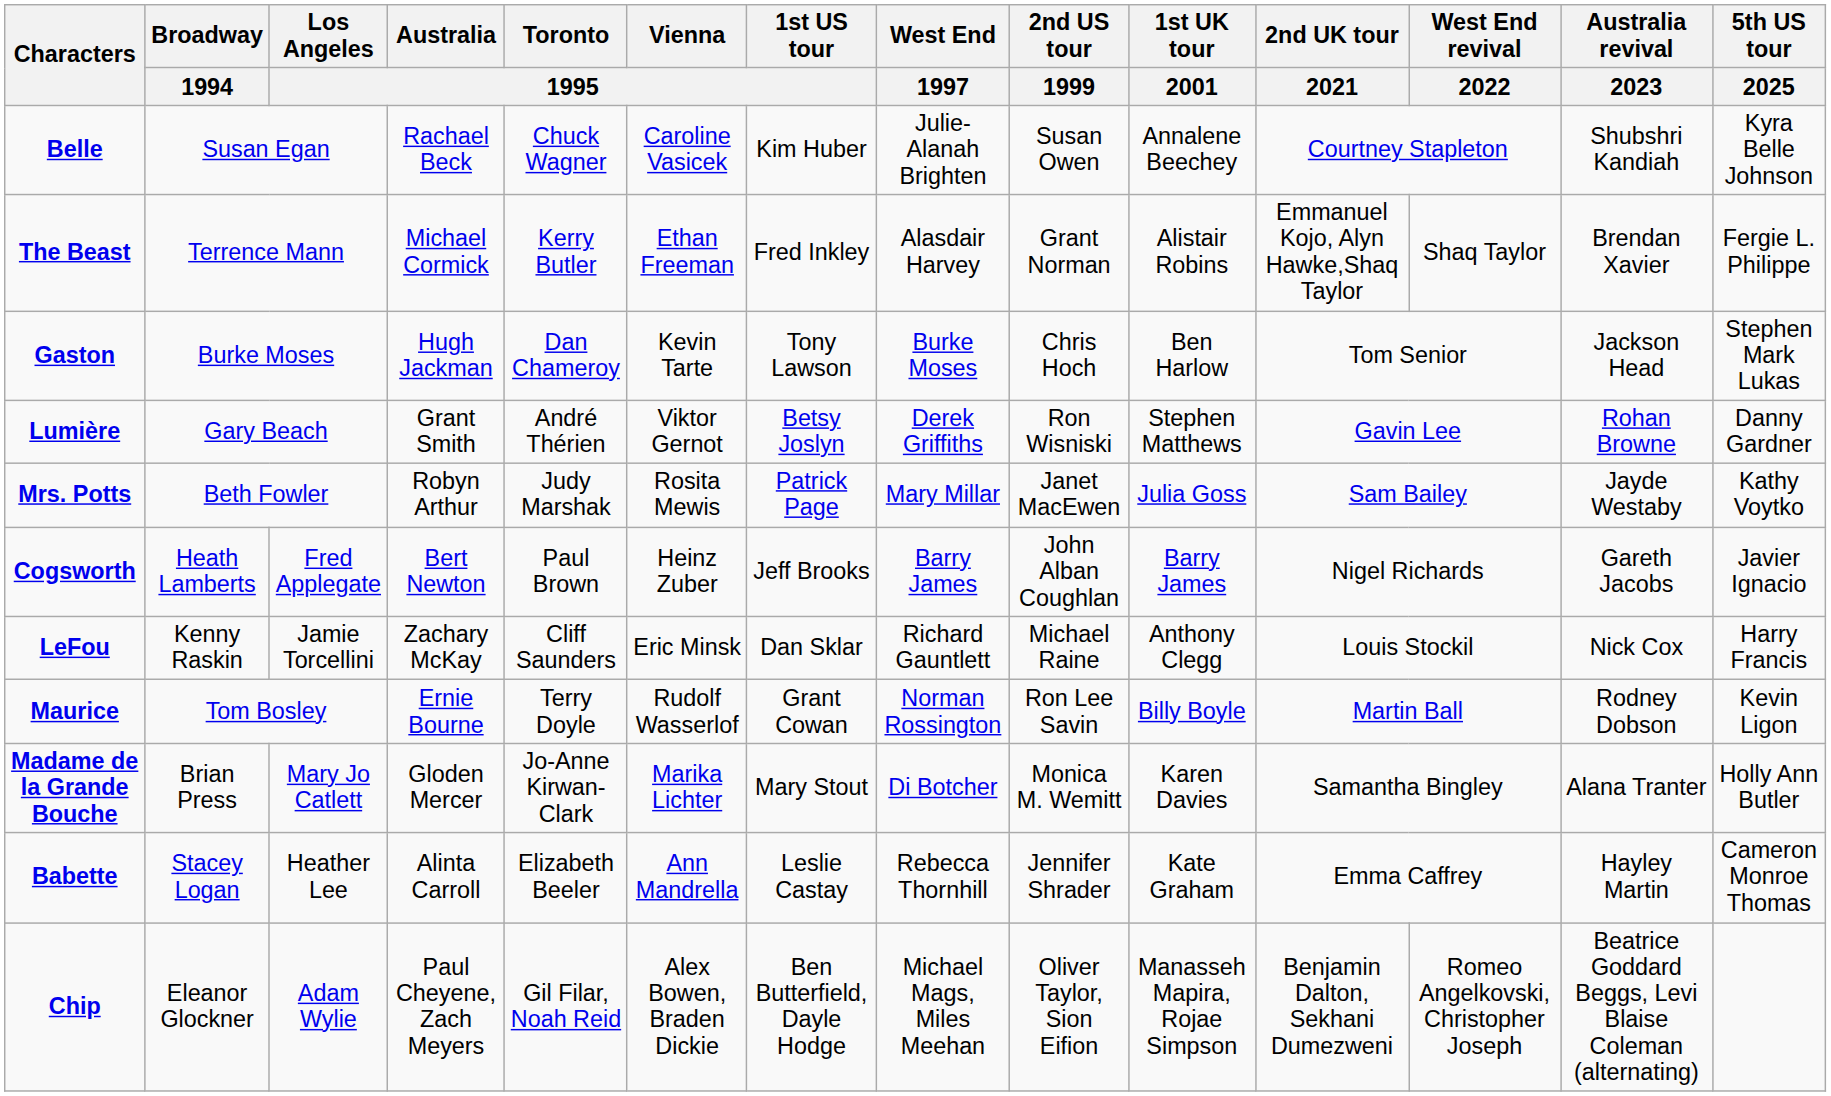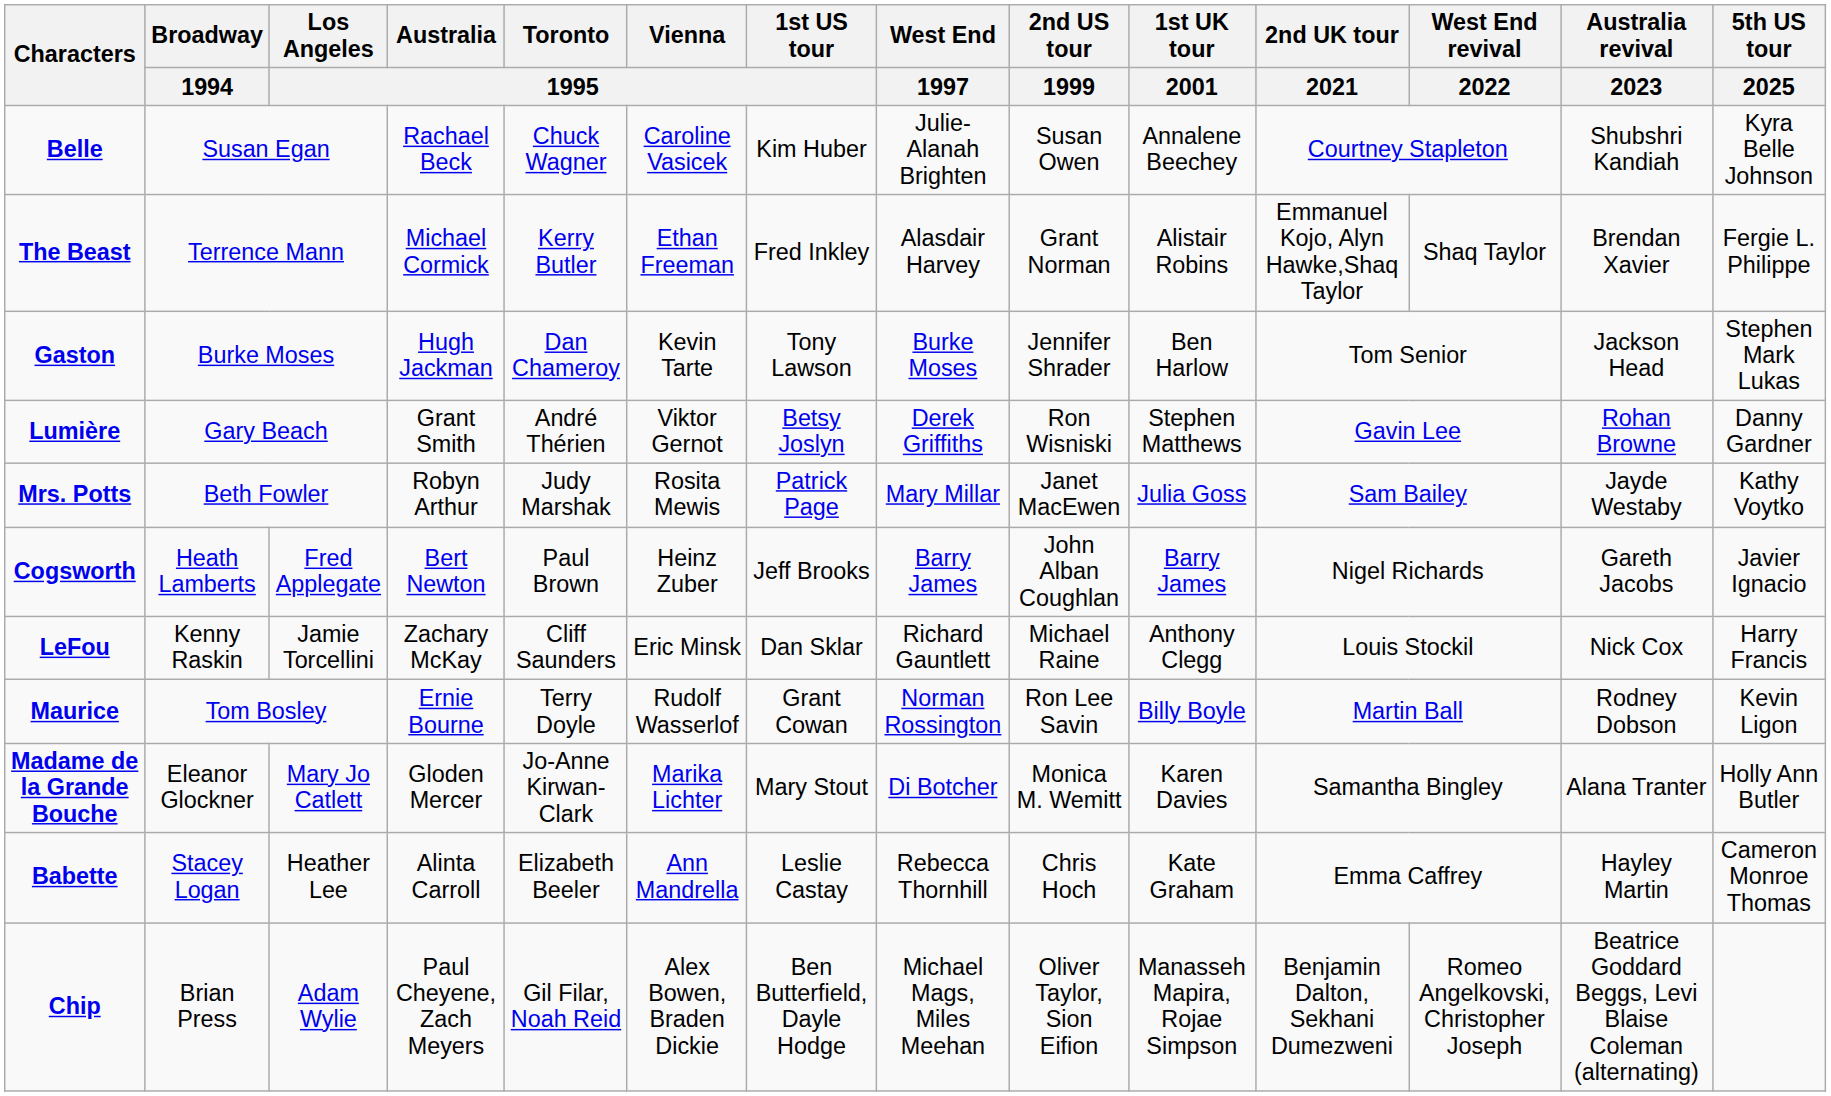 <table class="wikitable">
 <tr>
 <th rowspan=2>Characters</th>
 <th>Broadway</th>
 <th>Los Angeles</th>
 <th>Australia</th>
 <th>Toronto</th>
 <th>Vienna</th>
 <th>1st US tour</th>
 <th>West End</th>
 <th>2nd US tour</th>
 <th>1st UK tour</th>
 <th>2nd UK tour</th>
 <th>West End revival</th>
 <th>Australia revival</th>
 <th>5th US tour</th>
 </tr>
 <tr>
 <th>1994</th>
 <th colspan=5>1995</th>
 <th>1997</th>
 <th>1999</th>
 <th>2001</th>
 <th>2021</th>
 <th>2022</th>
 <th>2023</th>
 <th>2025</th>
 </tr>
 <tr>
 <td align="center"><strong><a href='#'>Belle</a></strong></td>
 <td align="center" colspan="2"><a href='#'>Susan Egan</a></td>
 <td align="center"><a href='#'>Rachael Beck</a></td>
 <td align="center"><a href='#'>Chuck Wagner</a></td>
 <td align="center"><a href='#'>Caroline Vasicek</a></td>
 <td align="center">Kim Huber</td>
 <td align="center">Julie-Alanah Brighten</td>
 <td align="center">Susan Owen</td>
 <td align="center">Annalene Beechey</td>
 <td align="center" colspan="2"><a href='#'>Courtney Stapleton</a></td>
 <td align="center">Shubshri Kandiah</td>
 <td align="center">Kyra Belle Johnson</td>
 </tr>
 <tr>
 <td align="center"><strong><a href='#'>The Beast</a></strong></td>
 <td align="center" colspan="2"><a href='#'>Terrence Mann</a></td>
 <td align="center"><a href='#'>Michael Cormick</a></td>
 <td align="center"><a href='#'>Kerry Butler</a></td>
 <td align="center"><a href='#'>Ethan Freeman</a></td>
 <td align="center">Fred Inkley</td>
 <td align="center">Alasdair Harvey</td>
 <td align="center">Grant Norman</td>
 <td align="center">Alistair Robins</td>
 <td align="center">Emmanuel Kojo, Alyn Hawke,Shaq Taylor</td>
 <td align="center">Shaq Taylor</td>
 <td align="center">Brendan Xavier</td>
 <td align="center">Fergie L. Philippe</td>
 </tr>
 <tr>
 <td align="center"><strong><a href='#'>Gaston</a></strong></td>
 <td align="center" colspan="2"><a href='#'>Burke Moses</a></td>
 <td align="center"><a href='#'>Hugh Jackman</a></td>
 <td align="center"><a href='#'>Dan Chameroy</a></td>
 <td align="center">Kevin Tarte</td>
 <td align="center">Tony Lawson</td>
 <td align="center"><a href='#'>Burke Moses</a></td>
-<td align="center">Chris Hoch</td>
+<td align="center">Jennifer Shrader</td>
 <td align="center">Ben Harlow</td>
 <td align="center" colspan="2">Tom Senior</td>
 <td align="center">Jackson Head</td>
 <td align="center">Stephen Mark Lukas</td>
 </tr>
 <tr>
 <td align="center"><strong><a href='#'>Lumière</a></strong></td>
 <td align="center" colspan="2"><a href='#'>Gary Beach</a></td>
 <td align="center">Grant Smith</td>
 <td align="center">André Thérien</td>
 <td align="center">Viktor Gernot</td>
 <td align="center"><a href='#'>Betsy Joslyn</a></td>
 <td align="center"><a href='#'>Derek Griffiths</a></td>
 <td align="center">Ron Wisniski</td>
 <td align="center">Stephen Matthews</td>
 <td align="center" colspan="2"><a href='#'>Gavin Lee</a></td>
 <td align="center"><a href='#'>Rohan Browne</a></td>
 <td align="center">Danny Gardner</td>
 </tr>
 <tr>
 <td align="center"><strong><a href='#'>Mrs. Potts</a></strong></td>
 <td align="center" colspan="2"><a href='#'>Beth Fowler</a></td>
 <td align="center">Robyn Arthur</td>
 <td align="center">Judy Marshak</td>
 <td align="center">Rosita Mewis</td>
 <td align="center"><a href='#'>Patrick Page</a></td>
 <td align="center"><a href='#'>Mary Millar</a></td>
 <td align="center">Janet MacEwen</td>
 <td align="center"><a href='#'>Julia Goss</a></td>
 <td align="center" colspan="2"><a href='#'>Sam Bailey</a></td>
 <td align="center">Jayde Westaby</td>
 <td align="center">Kathy Voytko</td>
 </tr>
 <tr>
 <td align="center"><strong><a href='#'>Cogsworth</a></strong></td>
 <td align="center"><a href='#'>Heath Lamberts</a></td>
 <td align="center"><a href='#'>Fred Applegate</a></td>
 <td align="center"><a href='#'>Bert Newton</a></td>
 <td align="center">Paul Brown</td>
 <td align="center">Heinz Zuber</td>
 <td align="center">Jeff Brooks</td>
 <td align="center"><a href='#'>Barry James</a></td>
 <td align="center">John Alban Coughlan</td>
 <td align="center"><a href='#'>Barry James</a></td>
 <td align="center" colspan="2">Nigel Richards</td>
 <td align="center">Gareth Jacobs</td>
 <td align="center">Javier Ignacio</td>
 </tr>
 <tr>
 <td align="center"><strong><a href='#'>LeFou</a></strong></td>
 <td align="center">Kenny Raskin</td>
 <td align="center">Jamie Torcellini</td>
 <td align="center">Zachary McKay</td>
 <td align="center">Cliff Saunders</td>
 <td align="center">Eric Minsk</td>
 <td align="center">Dan Sklar</td>
 <td align="center">Richard Gauntlett</td>
 <td align="center">Michael Raine</td>
 <td align="center">Anthony Clegg</td>
 <td align="center" colspan="2">Louis Stockil</td>
 <td align="center">Nick Cox</td>
 <td align="center">Harry Francis</td>
 </tr>
 <tr>
 <td align="center"><strong><a href='#'>Maurice</a></strong></td>
 <td align="center" colspan="2"><a href='#'>Tom Bosley</a></td>
 <td align="center"><a href='#'>Ernie Bourne</a></td>
 <td align="center">Terry Doyle</td>
 <td align="center">Rudolf Wasserlof</td>
 <td align="center">Grant Cowan</td>
 <td align="center"><a href='#'>Norman Rossington</a></td>
 <td align="center">Ron Lee Savin</td>
 <td align="center"><a href='#'>Billy Boyle</a></td>
 <td align="center" colspan="2"><a href='#'>Martin Ball</a></td>
 <td align="center">Rodney Dobson</td>
 <td align="center">Kevin Ligon</td>
 </tr>
 <tr>
 <td align="center"><strong><a href='#'>Madame de la Grande Bouche</a></strong></td>
-<td align="center">Brian Press</td>
+<td align="center">Eleanor Glockner</td>
 <td align="center"><a href='#'>Mary Jo Catlett</a></td>
 <td align="center">Gloden Mercer</td>
 <td align="center">Jo-Anne Kirwan-Clark</td>
 <td align="center"><a href='#'>Marika Lichter</a></td>
 <td align="center">Mary Stout</td>
 <td align="center"><a href='#'>Di Botcher</a></td>
 <td align="center">Monica M. Wemitt</td>
 <td align="center">Karen Davies</td>
 <td align="center" colspan="2">Samantha Bingley</td>
 <td align="center">Alana Tranter</td>
 <td align="center">Holly Ann Butler</td>
 </tr>
 <tr>
 <td align="center"><strong><a href='#'>Babette</a></strong></td>
 <td align="center"><a href='#'>Stacey Logan</a></td>
 <td align="center">Heather Lee</td>
 <td align="center">Alinta Carroll</td>
 <td align="center">Elizabeth Beeler</td>
 <td align="center"><a href='#'>Ann Mandrella</a></td>
 <td align="center">Leslie Castay</td>
 <td align="center">Rebecca Thornhill</td>
-<td align="center">Jennifer Shrader</td>
+<td align="center">Chris Hoch</td>
 <td align="center">Kate Graham</td>
 <td align="center" colspan="2">Emma Caffrey</td>
 <td align="center">Hayley Martin</td>
 <td align="center">Cameron Monroe Thomas</td>
 </tr>
 <tr>
 <td align="center"><strong><a href='#'>Chip</a></strong></td>
-<td align="center">Eleanor Glockner</td>
+<td align="center">Brian Press</td>
 <td align="center"><a href='#'>Adam Wylie</a></td>
 <td align="center">Paul Cheyene, Zach Meyers</td>
 <td align="center">Gil Filar, <a href='#'>Noah Reid</a></td>
 <td align="center">Alex Bowen, Braden Dickie</td>
 <td align="center">Ben Butterfield, Dayle Hodge</td>
 <td align="center">Michael Mags, Miles Meehan</td>
 <td align="center">Oliver Taylor, Sion Eifion</td>
 <td align="center">Manasseh Mapira, Rojae Simpson</td>
 <td align="center">Benjamin Dalton, Sekhani Dumezweni</td>
 <td align="center">Romeo Angelkovski, Christopher Joseph</td>
 <td align="center">Beatrice Goddard Beggs, Levi Blaise Coleman (alternating)</td>
 </tr>
 </table>
